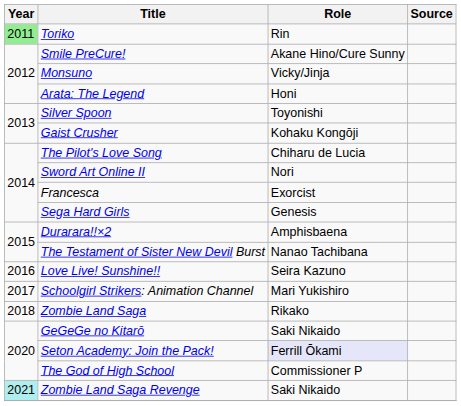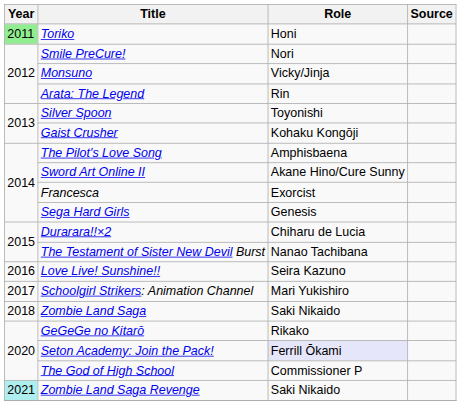 <table class="wikitable">
 <tr>
 <th scope="col">Year</th>
 <th scope="col">Title</th>
 <th scope="col">Role</th>
 <th scope="col">Source</th>
 </tr>
 <tr>
 <td style="background: lightgreen;">2011</td>
 <td><em><a href='#'>Toriko</a></em></td>
-<td>Rin</td>
+<td>Honi</td>
 <td></td>
 </tr>
 <tr>
 <td rowspan="3">2012</td>
 <td><em><a href='#'>Smile PreCure!</a></em></td>
-<td>Akane Hino/Cure Sunny</td>
+<td>Nori</td>
 <td></td>
 </tr>
 <tr>
 <td><em><a href='#'>Monsuno</a></em></td>
 <td>Vicky/Jinja</td>
 <td></td>
 </tr>
 <tr>
 <td><em><a href='#'>Arata: The Legend</a></em></td>
-<td>Honi</td>
+<td>Rin</td>
 <td></td>
 </tr>
 <tr>
 <td rowspan="2">2013</td>
 <td><em><a href='#'>Silver Spoon</a></em></td>
 <td>Toyonishi</td>
 <td></td>
 </tr>
 <tr>
 <td><em><a href='#'>Gaist Crusher</a></em></td>
 <td>Kohaku Kongōji</td>
 <td></td>
 </tr>
 <tr>
 <td rowspan="4">2014</td>
 <td><em><a href='#'>The Pilot's Love Song</a></em></td>
-<td>Chiharu de Lucia</td>
+<td>Amphisbaena</td>
 <td></td>
 </tr>
 <tr>
 <td><em><a href='#'>Sword Art Online II</a></em></td>
-<td>Nori</td>
+<td>Akane Hino/Cure Sunny</td>
 <td></td>
 </tr>
 <tr>
 <td><em>Francesca</em></td>
 <td>Exorcist</td>
 <td></td>
 </tr>
 <tr>
 <td><em><a href='#'>Sega Hard Girls</a></em></td>
 <td>Genesis</td>
 <td></td>
 </tr>
 <tr>
 <td rowspan="2">2015</td>
 <td><em><a href='#'>Durarara!!×2</a></em></td>
-<td>Amphisbaena</td>
+<td>Chiharu de Lucia</td>
 <td></td>
 </tr>
 <tr>
 <td><em><a href='#'>The Testament of Sister New Devil</a> Burst</em></td>
 <td>Nanao Tachibana</td>
 <td></td>
 </tr>
 <tr>
 <td>2016</td>
 <td><em><a href='#'>Love Live! Sunshine!!</a></em></td>
 <td>Seira Kazuno</td>
 <td></td>
 </tr>
 <tr>
 <td>2017</td>
 <td><em><a href='#'>Schoolgirl Strikers</a>: Animation Channel</em></td>
 <td>Mari Yukishiro</td>
 <td></td>
 </tr>
 <tr>
 <td>2018</td>
 <td><em><a href='#'>Zombie Land Saga</a></em></td>
-<td>Rikako</td>
+<td>Saki Nikaido</td>
 <td></td>
 </tr>
 <tr>
 <td rowspan="3">2020</td>
 <td><em><a href='#'>GeGeGe no Kitarō</a></em></td>
-<td>Saki Nikaido</td>
+<td>Rikako</td>
 <td></td>
 </tr>
 <tr>
 <td><em><a href='#'>Seton Academy: Join the Pack!</a></em></td>
 <td style="background: lavender;">Ferrill Ōkami</td>
 <td></td>
 </tr>
 <tr>
 <td><em><a href='#'>The God of High School</a></em></td>
 <td>Commissioner P</td>
 <td></td>
 </tr>
 <tr>
 <td style="background: paleturquoise;">2021</td>
 <td><em><a href='#'>Zombie Land Saga Revenge</a></em></td>
 <td>Saki Nikaido</td>
 <td></td>
 </tr>
 <tr>
 </tr>
 </table>
